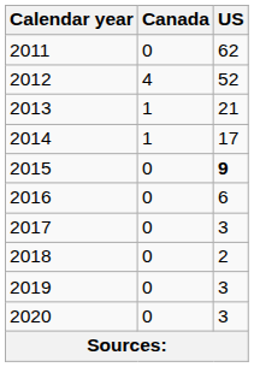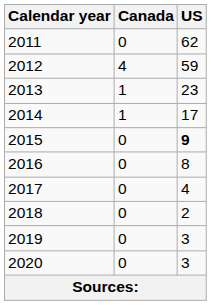 <table class="wikitable">
 <tr>
 <th>Calendar year</th>
 <th>Canada</th>
 <th>US</th>
 </tr>
 <tr>
 <td>2011</td>
 <td>0</td>
 <td>62</td>
 </tr>
 <tr>
 <td>2012</td>
 <td>4</td>
-<td>52</td>
+<td>59</td>
 </tr>
 <tr>
 <td>2013</td>
 <td>1</td>
-<td>21</td>
+<td>23</td>
 </tr>
 <tr>
 <td>2014</td>
 <td>1</td>
 <td>17</td>
 </tr>
 <tr>
 <td>2015</td>
 <td>0</td>
 <td><strong>9</strong></td>
 </tr>
 <tr>
 <td>2016</td>
 <td>0</td>
-<td>6</td>
+<td>8</td>
 </tr>
 <tr>
 <td>2017</td>
 <td>0</td>
-<td>3</td>
+<td>4</td>
 </tr>
 <tr>
 <td>2018</td>
 <td>0</td>
 <td>2</td>
 </tr>
 <tr>
 <td>2019</td>
 <td>0</td>
 <td>3</td>
 </tr>
 <tr>
 <td>2020</td>
 <td>0</td>
 <td>3</td>
 </tr>
 <tr>
 <th colspan="3">Sources:</th>
 </tr>
 </table>
